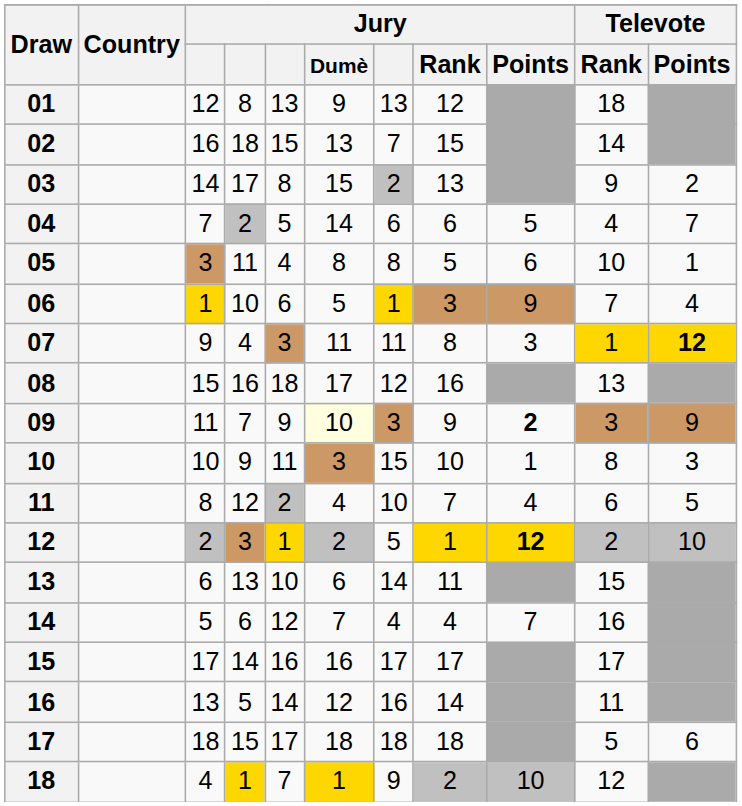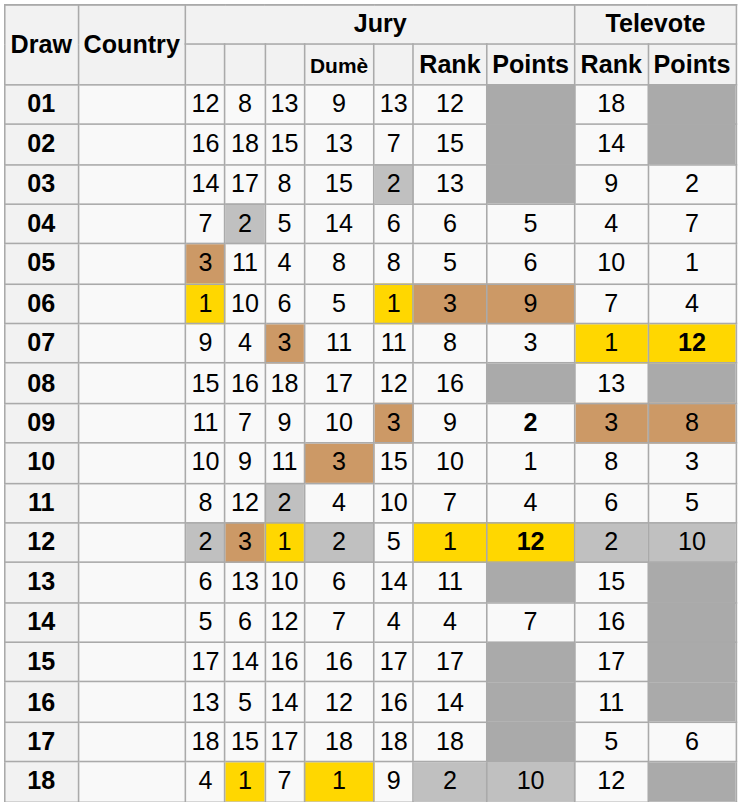 <table class="sortable wikitable collapsible plainrowheaders" style="text-align:center;">
 <tr>
 </tr>
 <tr>
 <th scope="col" rowspan="2">Draw</th>
 <th scope="col" rowspan="2">Country</th>
 <th scope="col" colspan="7">Jury</th>
 <th scope="col" colspan="2">Televote</th>
 </tr>
 <tr>
 <th scope="col"><small></small></th>
 <th scope="col"><small></small></th>
 <th scope="col"><small></small></th>
 <th scope="col"><small>Dumè</small></th>
 <th scope="col"><small></small></th>
 <th scope="col">Rank</th>
 <th scope="col">Points</th>
 <th scope="col">Rank</th>
 <th scope="col">Points</th>
 </tr>
 <tr>
 <th scope="row" style="text-align:center;">01</th>
 <td style="text-align:left;"></td>
 <td>12</td>
 <td>8</td>
 <td>13</td>
 <td>9</td>
 <td>13</td>
 <td>12</td>
 <td style="background:#AAAAAA;"></td>
 <td>18</td>
 <td style="background:#AAAAAA;"></td>
 </tr>
 <tr>
 <th scope="row" style="text-align:center;">02</th>
 <td style="text-align:left;"></td>
 <td>16</td>
 <td>18</td>
 <td>15</td>
 <td>13</td>
 <td>7</td>
 <td>15</td>
 <td style="background:#AAAAAA;"></td>
 <td>14</td>
 <td style="background:#AAAAAA;"></td>
 </tr>
 <tr>
 <th scope="row" style="text-align:center;">03</th>
 <td style="text-align:left;"></td>
 <td>14</td>
 <td>17</td>
 <td>8</td>
 <td>15</td>
 <td style="background:silver;">2</td>
 <td>13</td>
 <td style="background:#AAAAAA;"></td>
 <td>9</td>
 <td>2</td>
 </tr>
 <tr>
 <th scope="row" style="text-align:center;">04</th>
 <td style="text-align:left;"></td>
 <td>7</td>
 <td style="background:silver;">2</td>
 <td>5</td>
 <td>14</td>
 <td>6</td>
 <td>6</td>
 <td>5</td>
 <td>4</td>
 <td>7</td>
 </tr>
 <tr>
 <th scope="row" style="text-align:center;">05</th>
 <td style="text-align:left;"></td>
 <td style="background:#CC9966;">3</td>
 <td>11</td>
 <td>4</td>
 <td>8</td>
 <td>8</td>
 <td>5</td>
 <td>6</td>
 <td>10</td>
 <td>1</td>
 </tr>
 <tr>
 <th scope="row" style="text-align:center;">06</th>
 <td style="text-align:left;"></td>
 <td style="background:gold;">1</td>
 <td>10</td>
 <td>6</td>
 <td>5</td>
 <td style="background:gold;">1</td>
 <td style="background:#CC9966;">3</td>
 <td style="background:#CC9966;">9</td>
 <td>7</td>
 <td>4</td>
 </tr>
 <tr>
 <th scope="row" style="text-align:center;">07</th>
 <td style="text-align:left;"></td>
 <td>9</td>
 <td>4</td>
 <td style="background:#CC9966;">3</td>
 <td>11</td>
 <td>11</td>
 <td>8</td>
 <td>3</td>
 <td style="background:gold;">1</td>
 <td style="background:gold;"><strong>12</strong></td>
 </tr>
 <tr>
 <th scope="row" style="text-align:center;">08</th>
 <td style="text-align:left;"></td>
 <td>15</td>
 <td>16</td>
 <td>18</td>
 <td>17</td>
 <td>12</td>
 <td>16</td>
 <td style="background:#AAAAAA;"></td>
 <td>13</td>
 <td style="background:#AAAAAA;"></td>
 </tr>
 <tr>
 <th scope="row" style="text-align:center;">09</th>
 <td style="text-align:left;"></td>
 <td>11</td>
 <td>7</td>
 <td>9</td>
-<td style="background: lightyellow;">10</td>
+<td>10</td>
 <td style="background:#CC9966;">3</td>
 <td>9</td>
 <td><strong>2</strong></td>
 <td style="background:#CC9966;">3</td>
-<td style="background:#CC9966;">9</td>
+<td style="background:#CC9966;">8</td>
 </tr>
 <tr>
 <th scope="row" style="text-align:center;">10</th>
 <td style="text-align:left;"></td>
 <td>10</td>
 <td>9</td>
 <td>11</td>
 <td style="background:#CC9966;">3</td>
 <td>15</td>
 <td>10</td>
 <td>1</td>
 <td>8</td>
 <td>3</td>
 </tr>
 <tr>
 <th scope="row" style="text-align:center;">11</th>
 <td style="text-align:left;"></td>
 <td>8</td>
 <td>12</td>
 <td style="background:silver;">2</td>
 <td>4</td>
 <td>10</td>
 <td>7</td>
 <td>4</td>
 <td>6</td>
 <td>5</td>
 </tr>
 <tr>
 <th scope="row" style="text-align:center;">12</th>
 <td style="text-align:left;"></td>
 <td style="background:silver;">2</td>
 <td style="background:#CC9966;">3</td>
 <td style="background:gold;">1</td>
 <td style="background:silver;">2</td>
 <td>5</td>
 <td style="background:gold;">1</td>
 <td style="background:gold;"><strong>12</strong></td>
 <td style="background:silver;">2</td>
 <td style="background:silver;">10</td>
 </tr>
 <tr>
 <th scope="row" style="text-align:center;">13</th>
 <td style="text-align:left;"></td>
 <td>6</td>
 <td>13</td>
 <td>10</td>
 <td>6</td>
 <td>14</td>
 <td>11</td>
 <td style="background:#AAAAAA;"></td>
 <td>15</td>
 <td style="background:#AAAAAA;"></td>
 </tr>
 <tr>
 <th scope="row" style="text-align:center;">14</th>
 <td style="text-align:left;"></td>
 <td>5</td>
 <td>6</td>
 <td>12</td>
 <td>7</td>
 <td>4</td>
 <td>4</td>
 <td>7</td>
 <td>16</td>
 <td style="background:#AAAAAA;"></td>
 </tr>
 <tr>
 <th scope="row" style="text-align:center;">15</th>
 <td style="text-align:left;"></td>
 <td>17</td>
 <td>14</td>
 <td>16</td>
 <td>16</td>
 <td>17</td>
 <td>17</td>
 <td style="background:#AAAAAA;"></td>
 <td>17</td>
 <td style="background:#AAAAAA;"></td>
 </tr>
 <tr>
 <th scope="row" style="text-align:center;">16</th>
 <td style="text-align:left;"></td>
 <td>13</td>
 <td>5</td>
 <td>14</td>
 <td>12</td>
 <td>16</td>
 <td>14</td>
 <td style="background:#AAAAAA;"></td>
 <td>11</td>
 <td style="background:#AAAAAA;"></td>
 </tr>
 <tr>
 <th scope="row" style="text-align:center;">17</th>
 <td style="text-align:left;"></td>
 <td>18</td>
 <td>15</td>
 <td>17</td>
 <td>18</td>
 <td>18</td>
 <td>18</td>
 <td style="background:#AAAAAA;"></td>
 <td>5</td>
 <td>6</td>
 </tr>
 <tr>
 <th scope="row" style="text-align:center;">18</th>
 <td style="text-align:left;"></td>
 <td>4</td>
 <td style="background:gold;">1</td>
 <td>7</td>
 <td style="background:gold;">1</td>
 <td>9</td>
 <td style="background:silver;">2</td>
 <td style="background:silver;">10</td>
 <td>12</td>
 <td style="background:#AAAAAA;"></td>
 </tr>
 </table>
